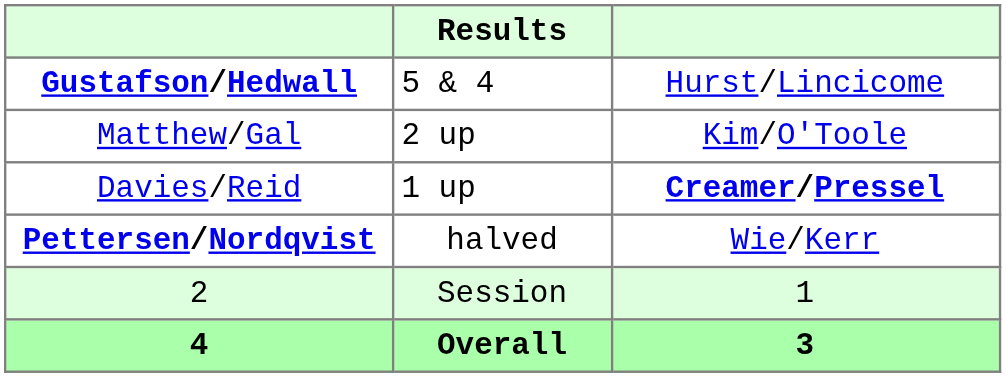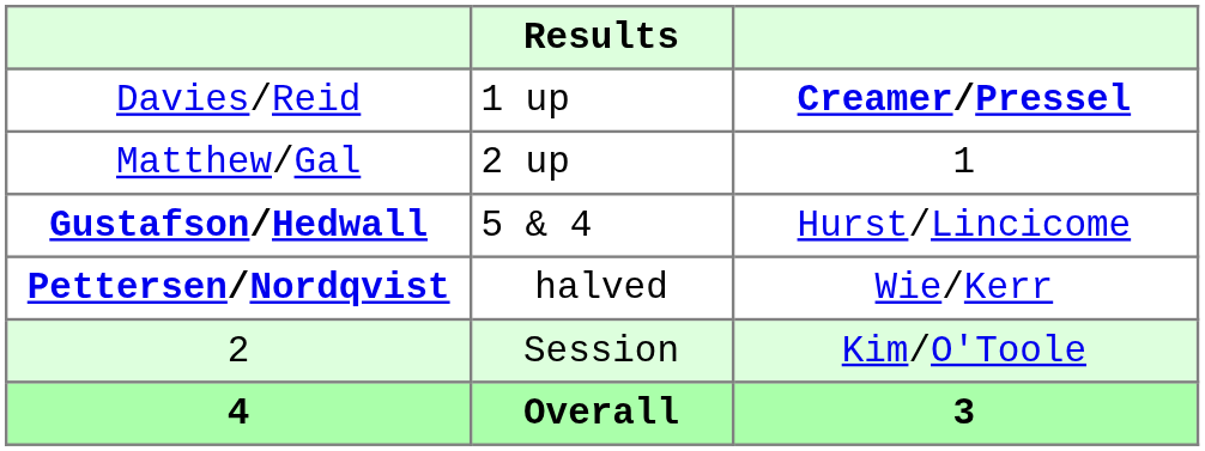 <table border="1" cellpadding="3" style="border-collapse:collapse; text-align:center;">
 <tr style="background:#dfd;">
 <th style="width:12em;"></th>
 <th style="width:6.5em;">Results</th>
 <th style="width:12em;"></th>
 </tr>
 <tr>
-<td><strong><a href='#'>Gustafson</a>/<a href='#'>Hedwall</a></strong></td>
-<td align=left> 5 & 4</td>
-<td><a href='#'>Hurst</a>/<a href='#'>Lincicome</a></td>
+<td><a href='#'>Davies</a>/<a href='#'>Reid</a></td>
+<td align=left> 1 up</td>
+<td><strong><a href='#'>Creamer</a>/<a href='#'>Pressel</a></strong></td>
 </tr>
 <tr>
 <td><a href='#'>Matthew</a>/<a href='#'>Gal</a></td>
 <td align=left> 2 up</td>
-<td><a href='#'>Kim</a>/<a href='#'>O'Toole</a></td>
+<td>1</td>
 </tr>
 <tr>
-<td><a href='#'>Davies</a>/<a href='#'>Reid</a></td>
-<td align=left> 1 up</td>
-<td><strong><a href='#'>Creamer</a>/<a href='#'>Pressel</a></strong></td>
+<td><strong><a href='#'>Gustafson</a>/<a href='#'>Hedwall</a></strong></td>
+<td align=left> 5 & 4</td>
+<td><a href='#'>Hurst</a>/<a href='#'>Lincicome</a></td>
 </tr>
 <tr>
 <td><strong><a href='#'>Pettersen</a>/<a href='#'>Nordqvist</a></strong></td>
 <td>halved</td>
 <td><a href='#'>Wie</a>/<a href='#'>Kerr</a></td>
 </tr>
 <tr style="background:#dfd;">
 <td>2</td>
 <td>Session</td>
-<td>1</td>
+<td><a href='#'>Kim</a>/<a href='#'>O'Toole</a></td>
 </tr>
 <tr style="background:#afa;">
 <th>4</th>
 <th>Overall</th>
 <th>3</th>
 </tr>
 </table>
